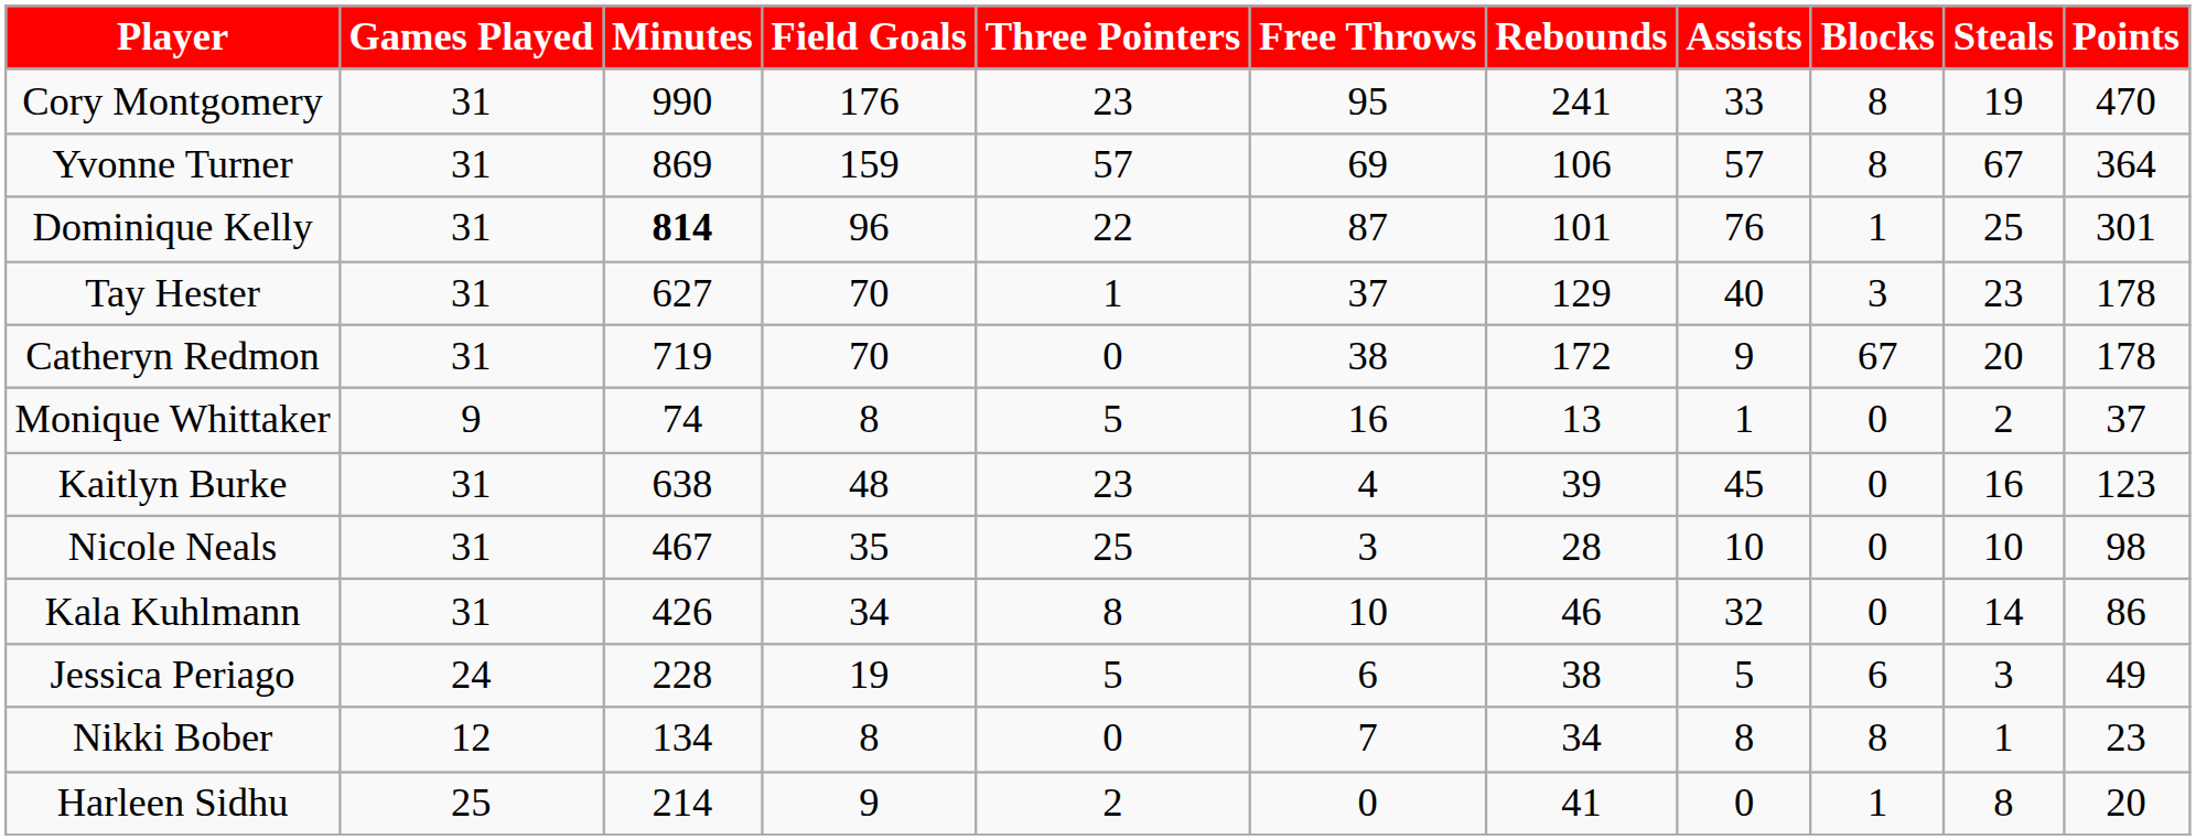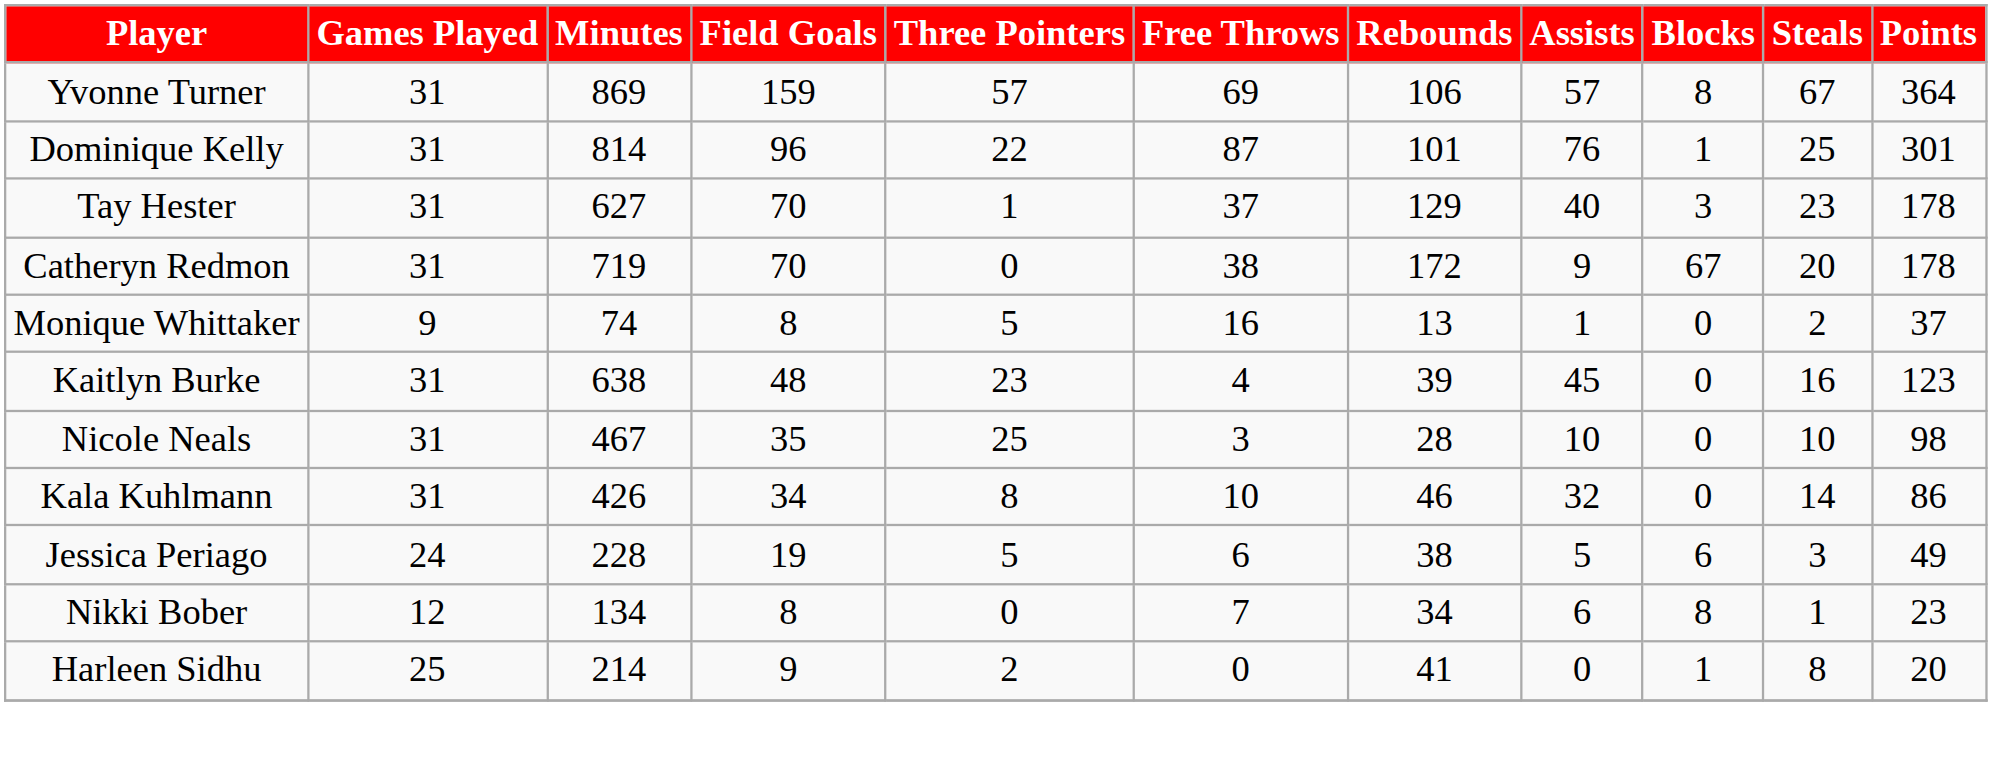 <table class="wikitable" style="text-align:center;">
 <tr>
 <th style="background:red;color:#FFFFFF;">Player</th>
 <th style="background:red;color:#FFFFFF;">Games Played</th>
 <th style="background:red;color:#FFFFFF;">Minutes</th>
 <th style="background:red;color:#FFFFFF;">Field Goals</th>
 <th style="background:red;color:#FFFFFF;">Three Pointers</th>
 <th style="background:red;color:#FFFFFF;">Free Throws</th>
 <th style="background:red;color:#FFFFFF;">Rebounds</th>
 <th style="background:red;color:#FFFFFF;">Assists</th>
 <th style="background:red;color:#FFFFFF;">Blocks</th>
 <th style="background:red;color:#FFFFFF;">Steals</th>
 <th style="background:red;color:#FFFFFF;">Points</th>
-</tr>
-<tr>
-<td>Cory Montgomery</td>
-<td>31</td>
-<td>990</td>
-<td>176</td>
-<td>23</td>
-<td>95</td>
-<td>241</td>
-<td>33</td>
-<td>8</td>
-<td>19</td>
-<td>470</td>
 </tr>
 <tr>
 <td>Yvonne Turner</td>
 <td>31</td>
 <td>869</td>
 <td>159</td>
 <td>57</td>
 <td>69</td>
 <td>106</td>
 <td>57</td>
 <td>8</td>
 <td>67</td>
 <td>364</td>
 </tr>
 <tr>
 <td>Dominique Kelly</td>
 <td>31</td>
-<td><strong>814</strong></td>
+<td>814</td>
 <td>96</td>
 <td>22</td>
 <td>87</td>
 <td>101</td>
 <td>76</td>
 <td>1</td>
 <td>25</td>
 <td>301</td>
 </tr>
 <tr>
 <td>Tay Hester</td>
 <td>31</td>
 <td>627</td>
 <td>70</td>
 <td>1</td>
 <td>37</td>
 <td>129</td>
 <td>40</td>
 <td>3</td>
 <td>23</td>
 <td>178</td>
 </tr>
 <tr>
 <td>Catheryn Redmon</td>
 <td>31</td>
 <td>719</td>
 <td>70</td>
 <td>0</td>
 <td>38</td>
 <td>172</td>
 <td>9</td>
 <td>67</td>
 <td>20</td>
 <td>178</td>
 </tr>
 <tr>
 <td>Monique Whittaker</td>
 <td>9</td>
 <td>74</td>
 <td>8</td>
 <td>5</td>
 <td>16</td>
 <td>13</td>
 <td>1</td>
 <td>0</td>
 <td>2</td>
 <td>37</td>
 </tr>
 <tr>
 <td>Kaitlyn Burke</td>
 <td>31</td>
 <td>638</td>
 <td>48</td>
 <td>23</td>
 <td>4</td>
 <td>39</td>
 <td>45</td>
 <td>0</td>
 <td>16</td>
 <td>123</td>
 </tr>
 <tr>
 <td>Nicole Neals</td>
 <td>31</td>
 <td>467</td>
 <td>35</td>
 <td>25</td>
 <td>3</td>
 <td>28</td>
 <td>10</td>
 <td>0</td>
 <td>10</td>
 <td>98</td>
 </tr>
 <tr>
 <td>Kala Kuhlmann</td>
 <td>31</td>
 <td>426</td>
 <td>34</td>
 <td>8</td>
 <td>10</td>
 <td>46</td>
 <td>32</td>
 <td>0</td>
 <td>14</td>
 <td>86</td>
 </tr>
 <tr>
 <td>Jessica Periago</td>
 <td>24</td>
 <td>228</td>
 <td>19</td>
 <td>5</td>
 <td>6</td>
 <td>38</td>
 <td>5</td>
 <td>6</td>
 <td>3</td>
 <td>49</td>
 </tr>
 <tr>
 <td>Nikki Bober</td>
 <td>12</td>
 <td>134</td>
 <td>8</td>
 <td>0</td>
 <td>7</td>
 <td>34</td>
-<td>8</td>
+<td>6</td>
 <td>8</td>
 <td>1</td>
 <td>23</td>
 </tr>
 <tr>
 <td>Harleen Sidhu</td>
 <td>25</td>
 <td>214</td>
 <td>9</td>
 <td>2</td>
 <td>0</td>
 <td>41</td>
 <td>0</td>
 <td>1</td>
 <td>8</td>
 <td>20</td>
 </tr>
 <tr>
 </tr>
 </table>
